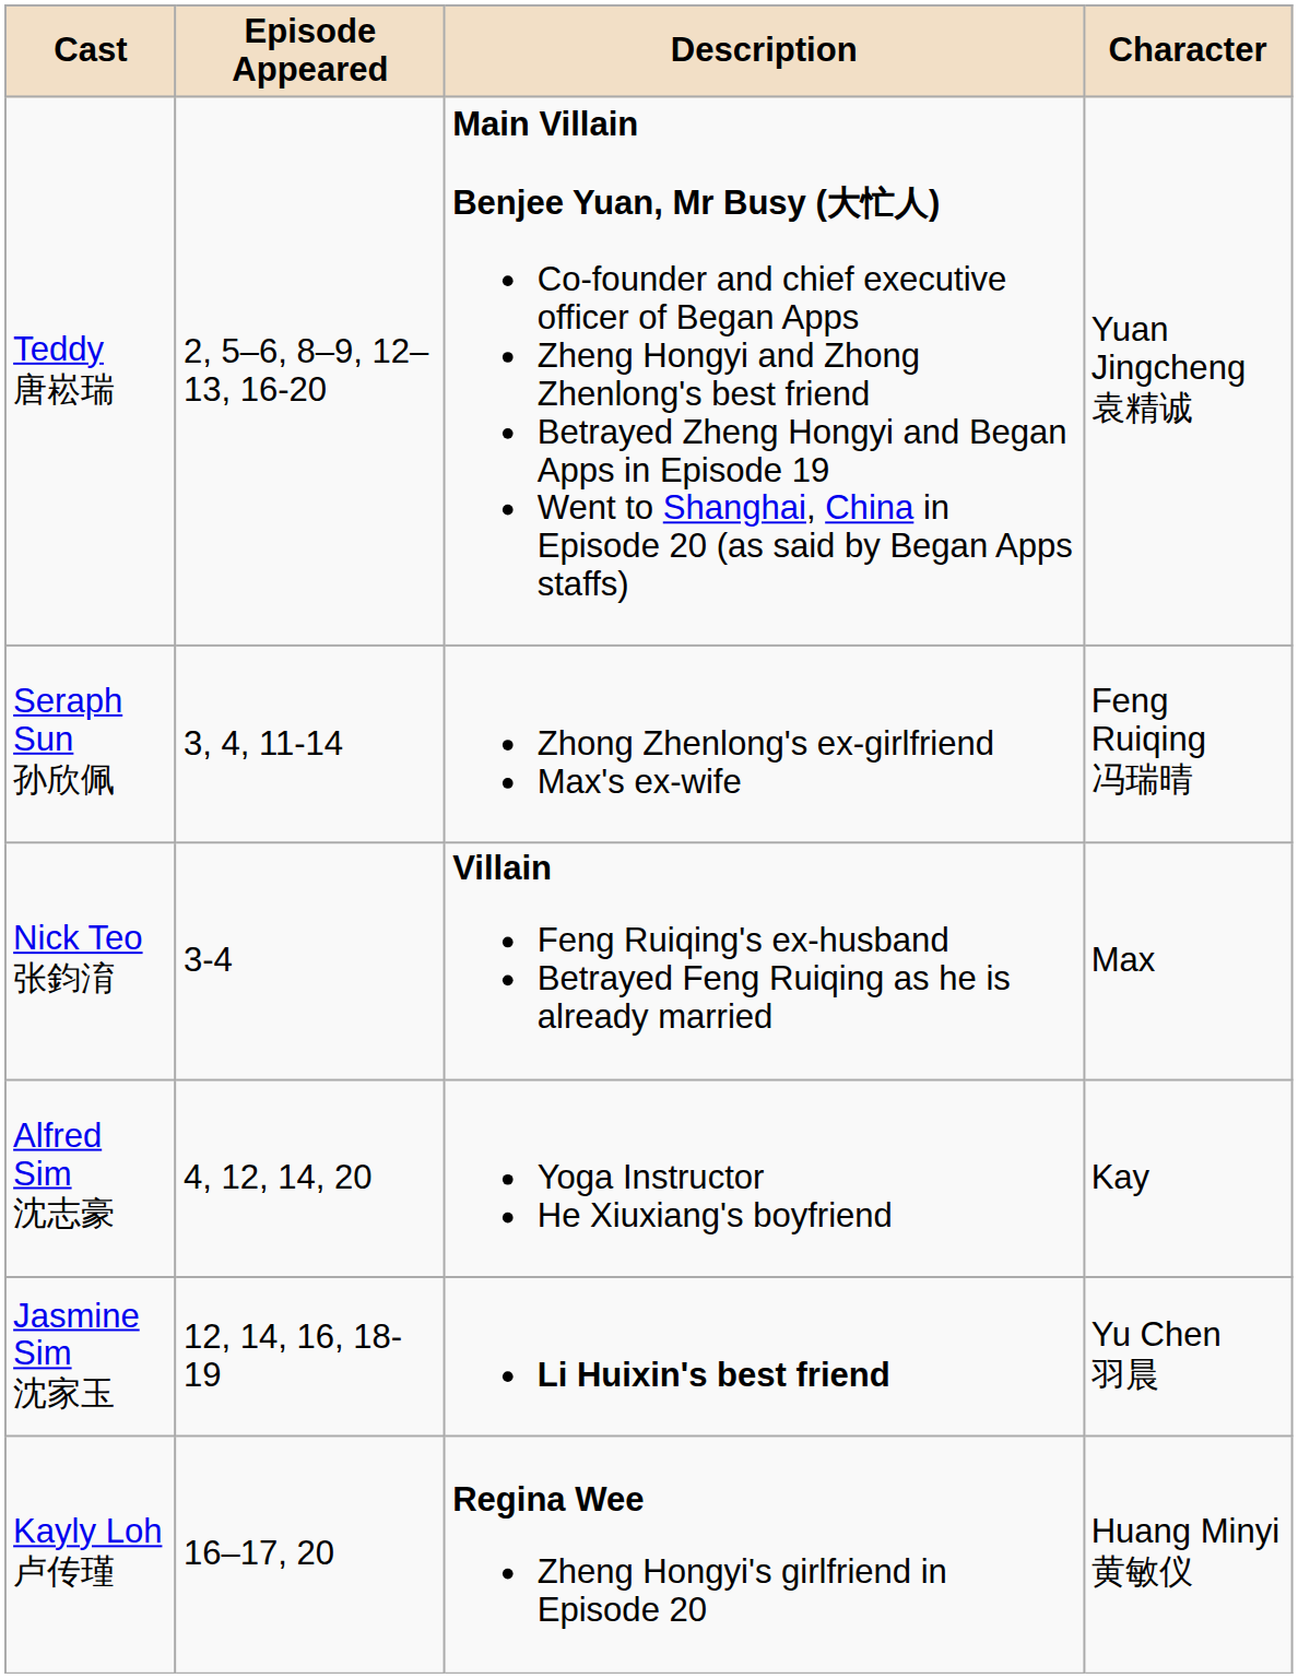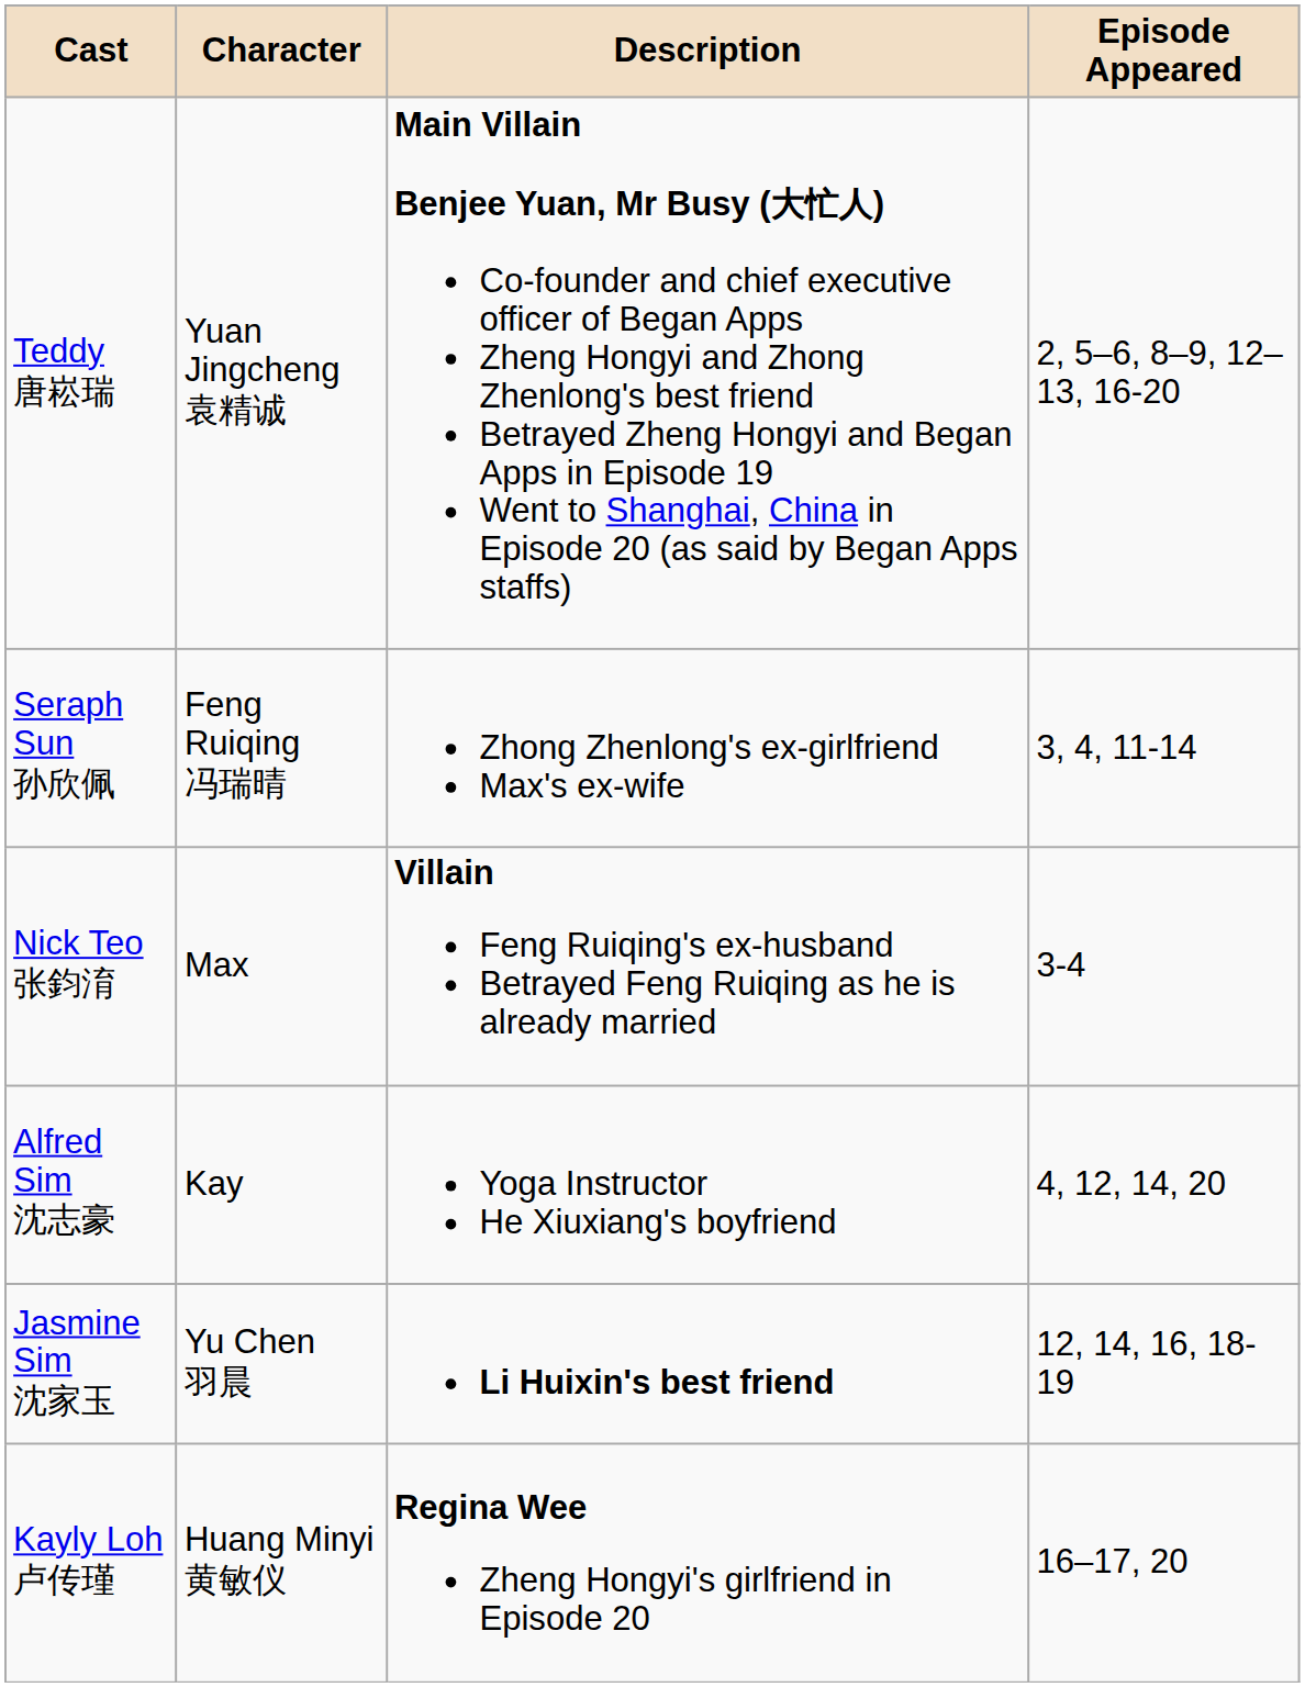 <table class="wikitable">
 <tr>
 <th style="background:#f2dfc6">Cast</th>
+<th style="background:#f2dfc6">Character</th>
+<th style="background:#f2dfc6">Description</th>
 <th style="background:#f2dfc6">Episode Appeared</th>
-<th style="background:#f2dfc6">Description</th>
-<th style="background:#f2dfc6">Character</th>
 </tr>
 <tr>
 <td><a href='#'>Teddy</a> <br> 唐崧瑞</td>
+<td>Yuan Jingcheng <br> 袁精诚</td>
+<td><strong>Main Villain</strong> <br><br><strong>Benjee Yuan, Mr Busy (大忙人) </strong><ul><li>Co-founder and chief executive officer of Began Apps</li><li>Zheng Hongyi and Zhong Zhenlong's best friend</li><li>Betrayed Zheng Hongyi and Began Apps in Episode 19</li><li>Went to <a href='#'>Shanghai</a>, <a href='#'>China</a> in Episode 20 (as said by Began Apps staffs)</li></ul></td>
 <td>2, 5–6, 8–9, 12–13, 16-20</td>
-<td><strong>Main Villain</strong> <br><br><strong>Benjee Yuan, Mr Busy (大忙人) </strong><ul><li>Co-founder and chief executive officer of Began Apps</li><li>Zheng Hongyi and Zhong Zhenlong's best friend</li><li>Betrayed Zheng Hongyi and Began Apps in Episode 19</li><li>Went to <a href='#'>Shanghai</a>, <a href='#'>China</a> in Episode 20 (as said by Began Apps staffs)</li></ul></td>
-<td>Yuan Jingcheng <br> 袁精诚</td>
 </tr>
 <tr>
 <td><a href='#'>Seraph Sun</a> <br> 孙欣佩</td>
+<td>Feng Ruiqing <br> 冯瑞晴</td>
+<td><br><ul><li>Zhong Zhenlong's ex-girlfriend</li><li>Max's ex-wife</li></ul></td>
 <td>3, 4, 11-14</td>
-<td><br><ul><li>Zhong Zhenlong's ex-girlfriend</li><li>Max's ex-wife</li></ul></td>
-<td>Feng Ruiqing <br> 冯瑞晴</td>
 </tr>
 <tr>
 <td><a href='#'>Nick Teo</a> <br> 张鈞淯</td>
+<td>Max</td>
+<td><strong>Villain</strong><br><ul><li>Feng Ruiqing's ex-husband</li><li>Betrayed Feng Ruiqing as he is already married</li></ul></td>
 <td>3-4</td>
-<td><strong>Villain</strong><br><ul><li>Feng Ruiqing's ex-husband</li><li>Betrayed Feng Ruiqing as he is already married</li></ul></td>
-<td>Max</td>
 </tr>
 <tr>
 <td><a href='#'>Alfred Sim</a> <br> 沈志豪</td>
+<td>Kay</td>
+<td><br><ul><li>Yoga Instructor</li><li>He Xiuxiang's boyfriend</li></ul></td>
 <td>4, 12, 14, 20</td>
-<td><br><ul><li>Yoga Instructor</li><li>He Xiuxiang's boyfriend</li></ul></td>
-<td>Kay</td>
 </tr>
 <tr>
 <td><a href='#'>Jasmine Sim</a> <br> 沈家玉</td>
+<td>Yu Chen <br> 羽晨</td>
+<td><strong><br><ul><li>Li Huixin's best friend</li></ul></strong></td>
 <td>12, 14, 16, 18-19</td>
-<td><strong><br><ul><li>Li Huixin's best friend</li></ul></strong></td>
-<td>Yu Chen <br> 羽晨</td>
 </tr>
 <tr>
 <td><a href='#'>Kayly Loh</a> <br> 卢传瑾</td>
+<td>Huang Minyi <br> 黄敏仪</td>
+<td><br><strong> Regina Wee </strong><ul><li>Zheng Hongyi's girlfriend in Episode 20</li></ul></td>
 <td>16–17, 20</td>
-<td><br><strong> Regina Wee </strong><ul><li>Zheng Hongyi's girlfriend in Episode 20</li></ul></td>
-<td>Huang Minyi <br> 黄敏仪</td>
 </tr>
 </table>
